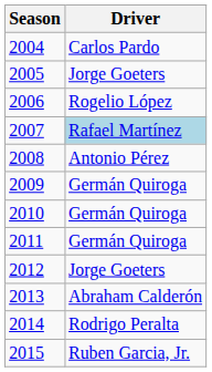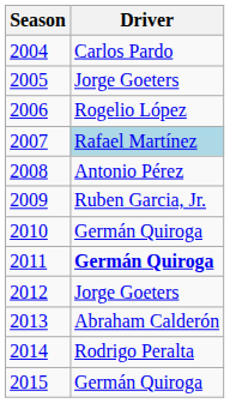 <table class="wikitable">
 <tr>
 <th>Season</th>
 <th>Driver</th>
 </tr>
 <tr>
 <td><a href='#'>2004</a></td>
 <td> <a href='#'>Carlos Pardo</a></td>
 </tr>
 <tr>
 <td><a href='#'>2005</a></td>
 <td> <a href='#'>Jorge Goeters</a></td>
 </tr>
 <tr>
 <td><a href='#'>2006</a></td>
 <td> <a href='#'>Rogelio López</a></td>
 </tr>
 <tr>
 <td><a href='#'>2007</a></td>
 <td style="background: lightblue;"> <a href='#'>Rafael Martínez</a></td>
 </tr>
 <tr>
 <td><a href='#'>2008</a></td>
 <td> <a href='#'>Antonio Pérez</a></td>
 </tr>
 <tr>
 <td><a href='#'>2009</a></td>
-<td> <a href='#'>Germán Quiroga</a></td>
+<td> <a href='#'>Ruben Garcia, Jr.</a></td>
 </tr>
 <tr>
 <td><a href='#'>2010</a></td>
 <td> <a href='#'>Germán Quiroga</a></td>
 </tr>
 <tr>
 <td><a href='#'>2011</a></td>
-<td> <a href='#'>Germán Quiroga</a></td>
+<td><strong> <a href='#'>Germán Quiroga</a></strong></td>
 </tr>
 <tr>
 <td><a href='#'>2012</a></td>
 <td> <a href='#'>Jorge Goeters</a></td>
 </tr>
 <tr>
 <td><a href='#'>2013</a></td>
 <td> <a href='#'>Abraham Calderón</a></td>
 </tr>
 <tr>
 <td><a href='#'>2014</a></td>
 <td> <a href='#'>Rodrigo Peralta</a></td>
 </tr>
 <tr>
 <td><a href='#'>2015</a></td>
-<td> <a href='#'>Ruben Garcia, Jr.</a></td>
+<td> <a href='#'>Germán Quiroga</a></td>
 </tr>
 </table>
